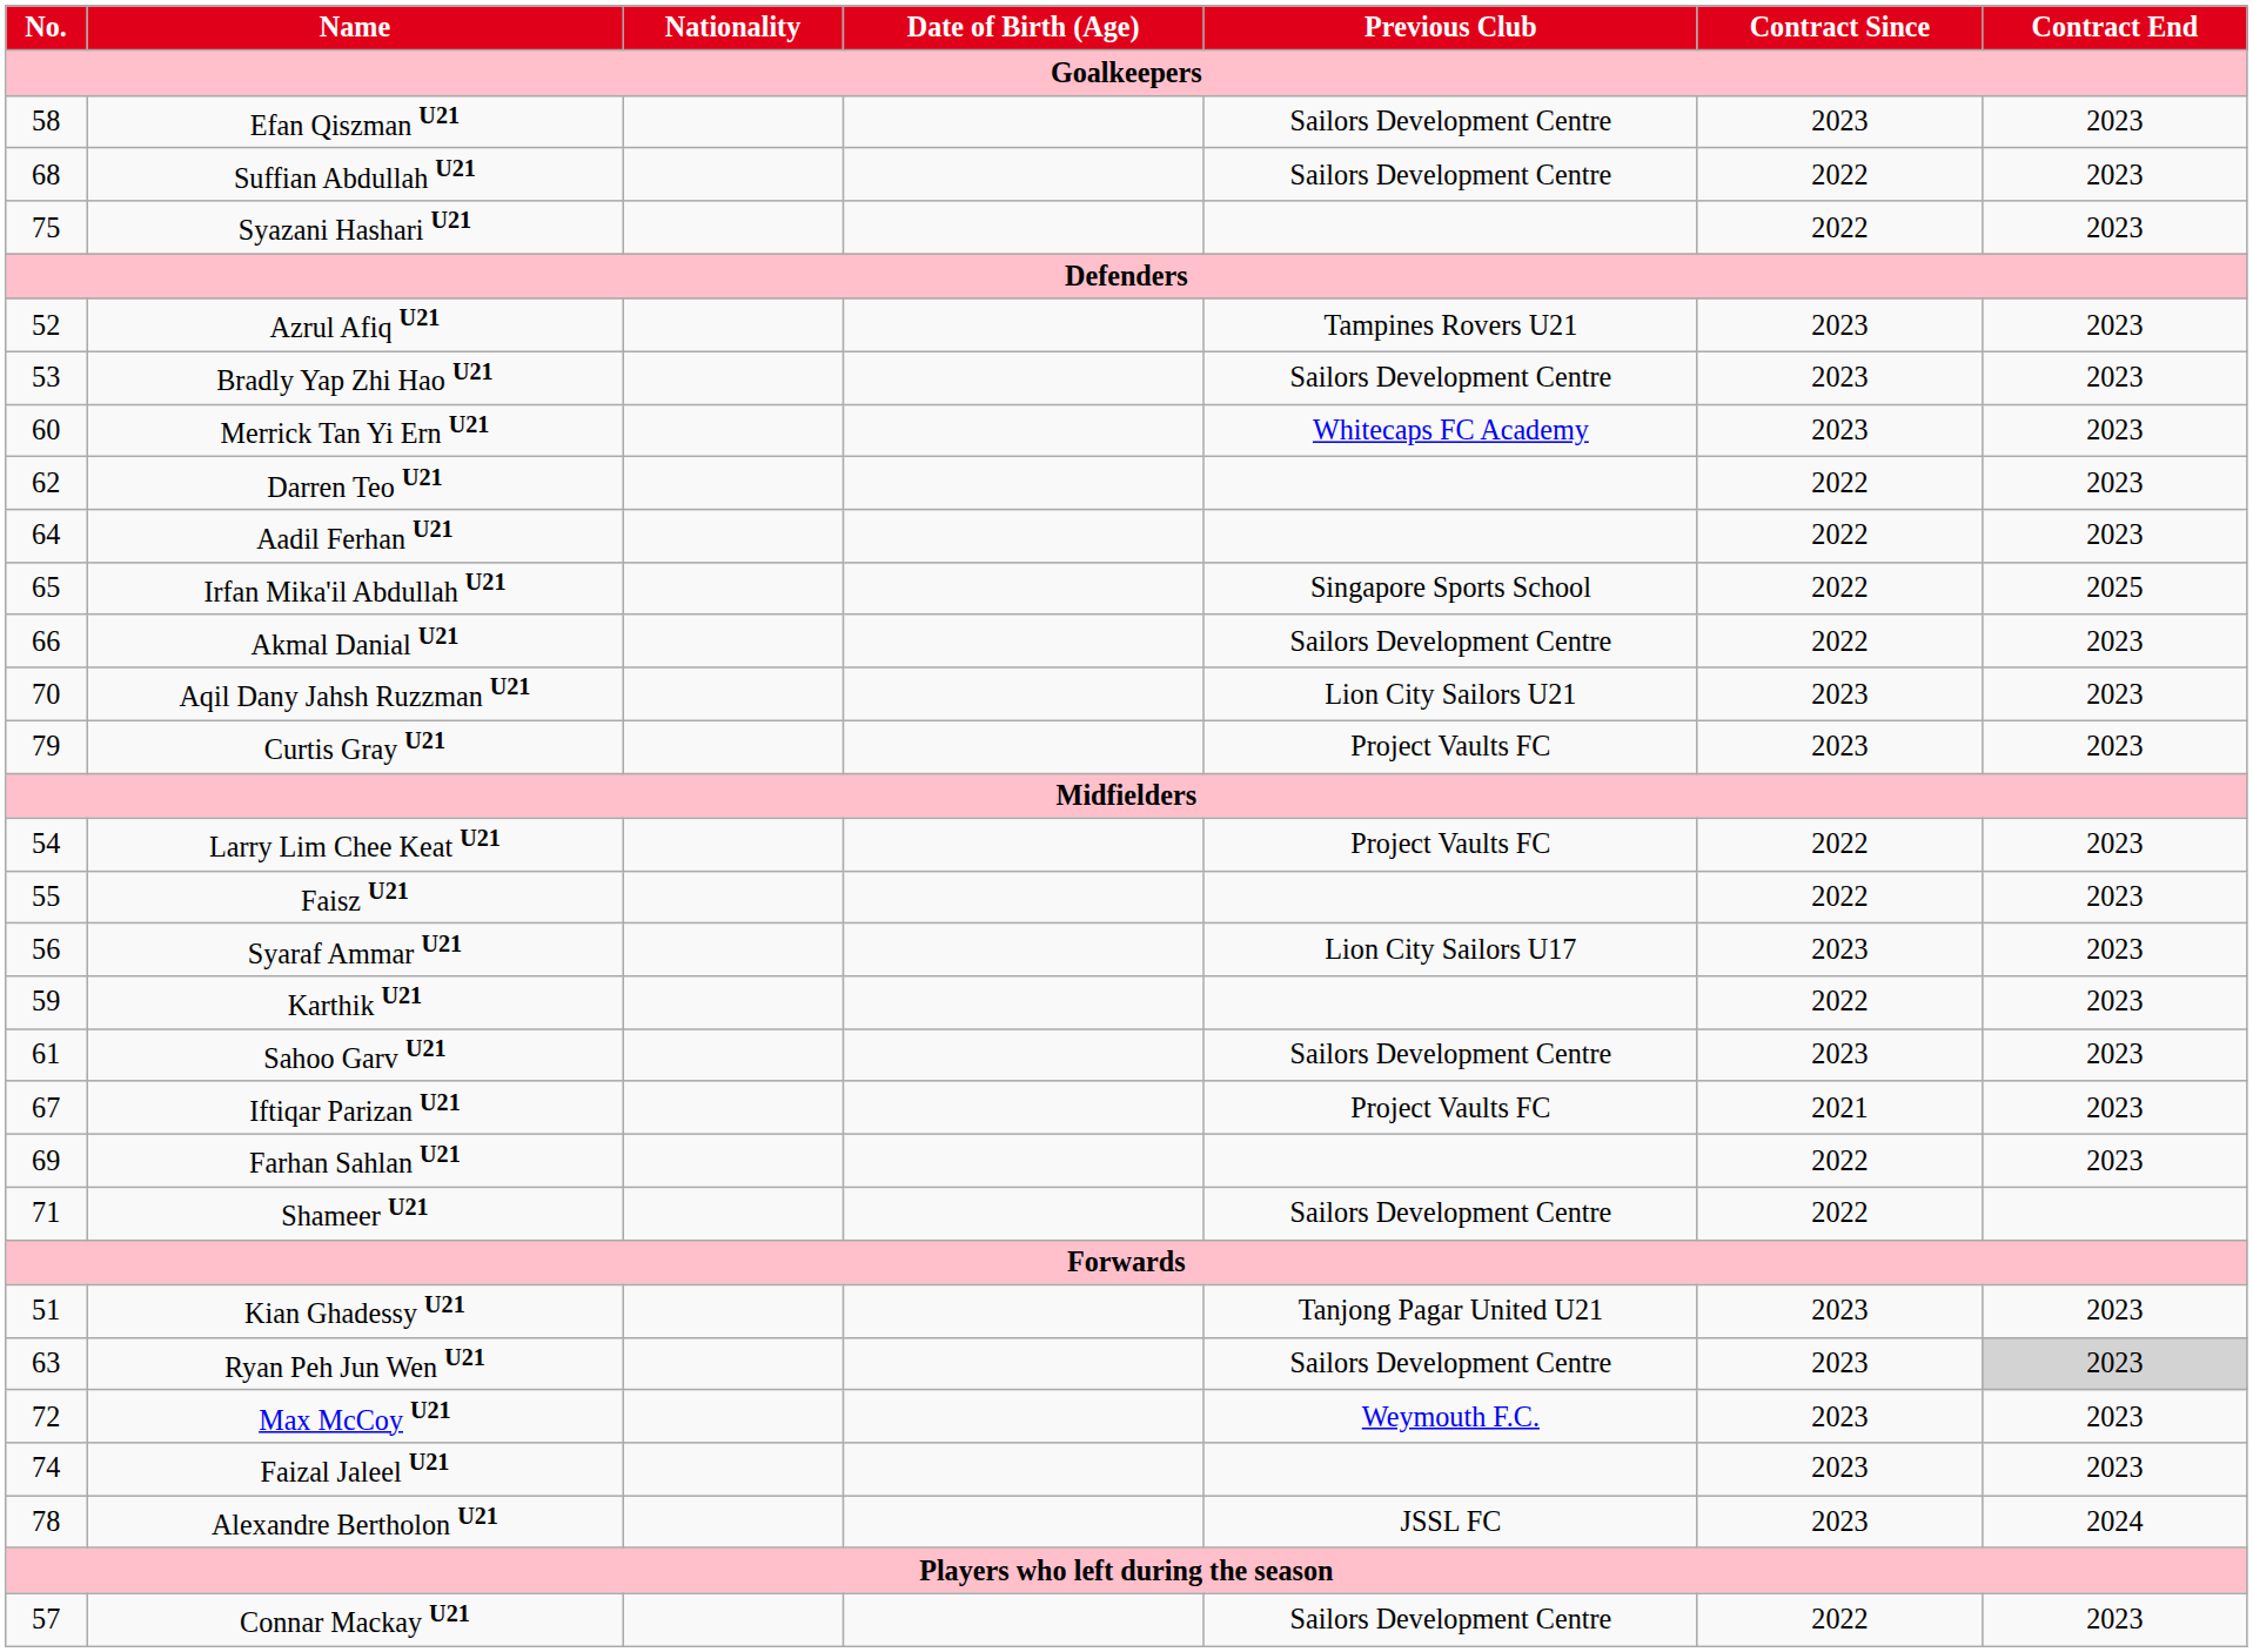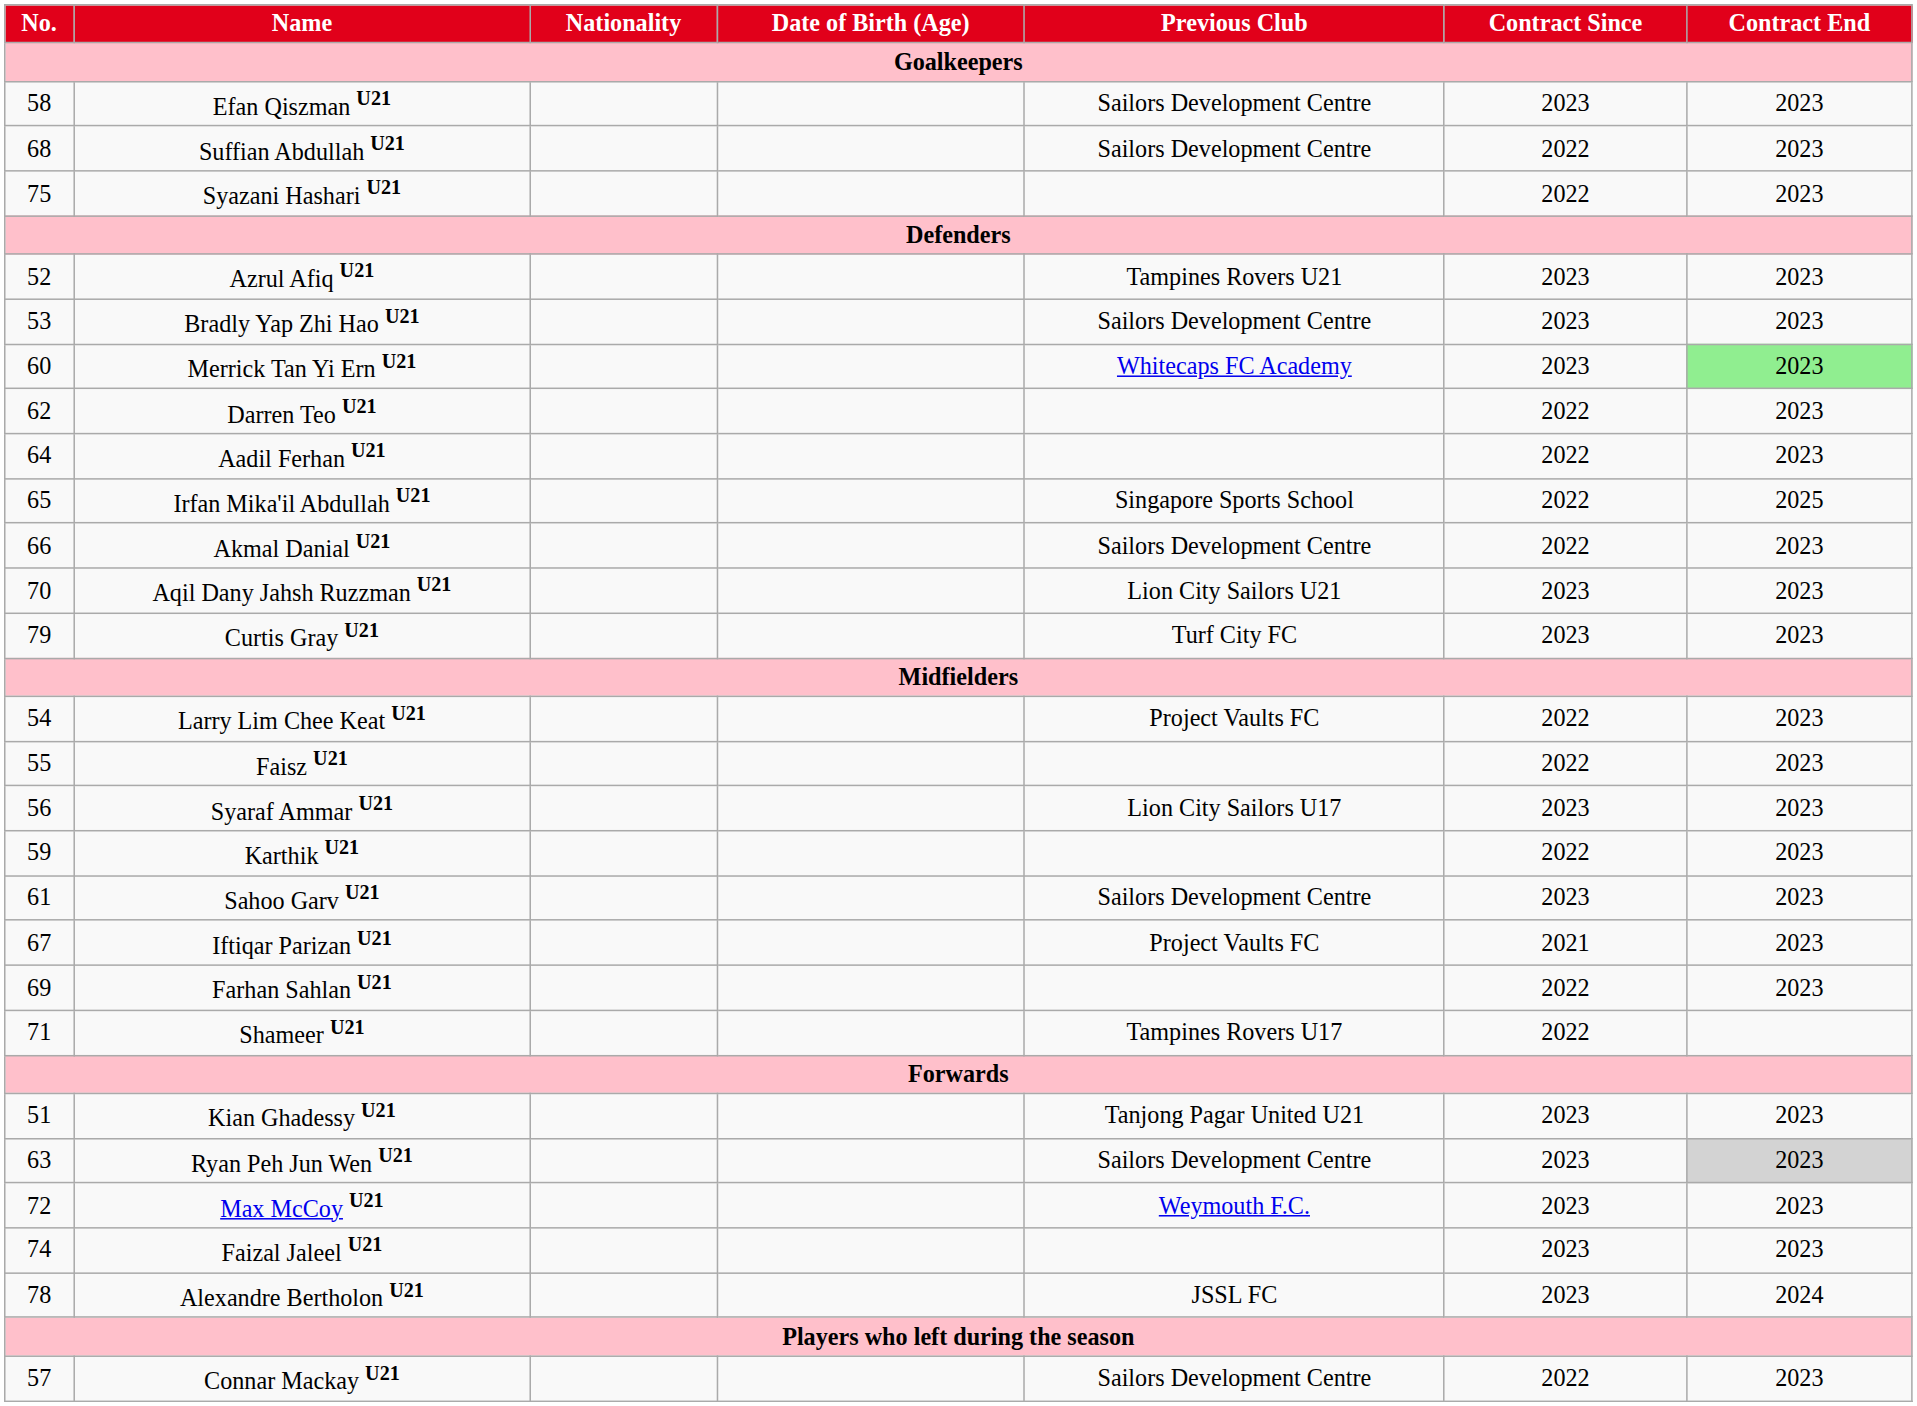 <table class="wikitable" style="text-align:center; font-size:100%; width:100%;">
 <tr>
 <th style="background:#e1001a; color:white; text-align:center;">No.</th>
 <th style="background:#e1001a; color:white; text-align:center;">Name</th>
 <th style="background:#e1001a; color:white; text-align:center;">Nationality</th>
 <th style="background:#e1001a; color:white; text-align:center;">Date of Birth (Age)</th>
 <th style="background:#e1001a; color:white; text-align:center;">Previous Club</th>
 <th style="background:#e1001a; color:white; text-align:center;">Contract Since</th>
 <th style="background:#e1001a; color:white; text-align:center;">Contract End</th>
 </tr>
 <tr>
 <th colspan="8" style="background:pink; color:black; text-align:center;">Goalkeepers</th>
 </tr>
 <tr>
 <td>58</td>
 <td>Efan Qiszman <sup><strong>U21</strong></sup></td>
 <td></td>
 <td></td>
 <td> Sailors Development Centre</td>
 <td>2023</td>
 <td>2023</td>
 </tr>
 <tr>
 <td>68</td>
 <td>Suffian Abdullah <sup><strong>U21</strong></sup></td>
 <td></td>
 <td></td>
 <td> Sailors Development Centre</td>
 <td>2022</td>
 <td>2023</td>
 </tr>
 <tr>
 <td>75</td>
 <td>Syazani Hashari <sup><strong>U21</strong></sup></td>
 <td></td>
 <td></td>
 <td></td>
 <td>2022</td>
 <td>2023</td>
 </tr>
 <tr>
 <th colspan="8" style="background:pink; color:black; text-align:center;">Defenders</th>
 </tr>
 <tr>
 <td>52</td>
 <td>Azrul Afiq <sup><strong>U21</strong></sup></td>
 <td></td>
 <td></td>
 <td> Tampines Rovers U21</td>
 <td>2023</td>
 <td>2023</td>
 </tr>
 <tr>
 <td>53</td>
 <td>Bradly Yap Zhi Hao <sup><strong>U21</strong></sup></td>
 <td></td>
 <td></td>
 <td> Sailors Development Centre</td>
 <td>2023</td>
 <td>2023</td>
 </tr>
 <tr>
 <td>60</td>
 <td>Merrick Tan Yi Ern <sup><strong>U21</strong></sup></td>
 <td></td>
 <td></td>
 <td> <a href='#'>Whitecaps FC Academy</a></td>
 <td>2023</td>
-<td>2023</td>
+<td style="background: lightgreen;">2023</td>
 </tr>
 <tr>
 <td>62</td>
 <td>Darren Teo <sup><strong>U21</strong></sup></td>
 <td></td>
 <td></td>
 <td></td>
 <td>2022</td>
 <td>2023</td>
 </tr>
 <tr>
 <td>64</td>
 <td>Aadil Ferhan <sup><strong>U21</strong></sup></td>
 <td></td>
 <td></td>
 <td></td>
 <td>2022</td>
 <td>2023</td>
 </tr>
 <tr>
 <td>65</td>
 <td>Irfan Mika'il Abdullah <sup><strong>U21</strong></sup></td>
 <td></td>
 <td></td>
 <td> Singapore Sports School</td>
 <td>2022</td>
 <td>2025</td>
 </tr>
 <tr>
 <td>66</td>
 <td>Akmal Danial <sup><strong>U21</strong></sup></td>
 <td></td>
 <td></td>
 <td> Sailors Development Centre</td>
 <td>2022</td>
 <td>2023</td>
 </tr>
 <tr>
 <td>70</td>
 <td>Aqil Dany Jahsh Ruzzman <sup><strong>U21</strong></sup></td>
 <td></td>
 <td></td>
 <td> Lion City Sailors U21</td>
 <td>2023</td>
 <td>2023</td>
 </tr>
 <tr>
 <td>79</td>
 <td>Curtis Gray <sup><strong>U21</strong></sup></td>
 <td></td>
 <td></td>
-<td> Project Vaults FC</td>
+<td> Turf City FC</td>
 <td>2023</td>
 <td>2023</td>
 </tr>
 <tr>
 <th colspan="8" style="background:pink; color:black; text-align:center;">Midfielders</th>
 </tr>
 <tr>
 <td>54</td>
 <td>Larry Lim Chee Keat <sup><strong>U21</strong></sup></td>
 <td></td>
 <td></td>
 <td> Project Vaults FC</td>
 <td>2022</td>
 <td>2023</td>
 </tr>
 <tr>
 <td>55</td>
 <td>Faisz <sup><strong>U21</strong></sup></td>
 <td></td>
 <td></td>
 <td></td>
 <td>2022</td>
 <td>2023</td>
 </tr>
 <tr>
 <td>56</td>
 <td>Syaraf Ammar <sup><strong>U21</strong></sup></td>
 <td></td>
 <td></td>
 <td> Lion City Sailors U17</td>
 <td>2023</td>
 <td>2023</td>
 </tr>
 <tr>
 <td>59</td>
 <td>Karthik <sup><strong>U21</strong></sup></td>
 <td></td>
 <td></td>
 <td></td>
 <td>2022</td>
 <td>2023</td>
 </tr>
 <tr>
 <td>61</td>
 <td>Sahoo Garv <sup><strong>U21</strong></sup></td>
 <td></td>
 <td></td>
 <td> Sailors Development Centre</td>
 <td>2023</td>
 <td>2023</td>
 </tr>
 <tr>
 <td>67</td>
 <td>Iftiqar Parizan <sup><strong>U21</strong></sup></td>
 <td></td>
 <td></td>
 <td> Project Vaults FC</td>
 <td>2021</td>
 <td>2023</td>
 </tr>
 <tr>
 <td>69</td>
 <td>Farhan Sahlan <sup><strong>U21</strong></sup></td>
 <td></td>
 <td></td>
 <td></td>
 <td>2022</td>
 <td>2023</td>
 </tr>
 <tr>
 <td>71</td>
 <td>Shameer <sup><strong>U21</strong></sup></td>
 <td></td>
 <td></td>
-<td> Sailors Development Centre</td>
+<td> Tampines Rovers U17</td>
 <td>2022</td>
 <td></td>
 </tr>
 <tr>
 <th colspan="8" style="background:pink; color:black; text-align:center;">Forwards</th>
 </tr>
 <tr>
 <td>51</td>
 <td>Kian Ghadessy <sup><strong>U21</strong></sup></td>
 <td></td>
 <td></td>
 <td> Tanjong Pagar United U21</td>
 <td>2023</td>
 <td>2023</td>
 </tr>
 <tr>
 <td>63</td>
 <td>Ryan Peh Jun Wen <sup><strong>U21</strong></sup></td>
 <td></td>
 <td></td>
 <td> Sailors Development Centre</td>
 <td>2023</td>
 <td style="background: lightgrey;">2023</td>
 </tr>
 <tr>
 <td>72</td>
 <td><a href='#'>Max McCoy</a> <sup><strong>U21</strong></sup></td>
 <td></td>
 <td></td>
 <td> <a href='#'>Weymouth F.C.</a></td>
 <td>2023</td>
 <td>2023</td>
 </tr>
 <tr>
 <td>74</td>
 <td>Faizal Jaleel <sup><strong>U21</strong></sup></td>
 <td></td>
 <td></td>
 <td></td>
 <td>2023</td>
 <td>2023</td>
 </tr>
 <tr>
 <td>78</td>
 <td>Alexandre Bertholon  <sup><strong>U21</strong></sup></td>
 <td></td>
 <td></td>
 <td> JSSL FC</td>
 <td>2023</td>
 <td>2024</td>
 </tr>
 <tr>
 <th colspan="8" style="background:pink; color:black; text-align:center;">Players who left during the season</th>
 </tr>
 <tr>
 <td>57</td>
 <td>Connar Mackay <sup><strong>U21</strong></sup></td>
 <td></td>
 <td></td>
 <td> Sailors Development Centre</td>
 <td>2022</td>
 <td>2023</td>
 </tr>
 <tr>
 </tr>
 </table>
